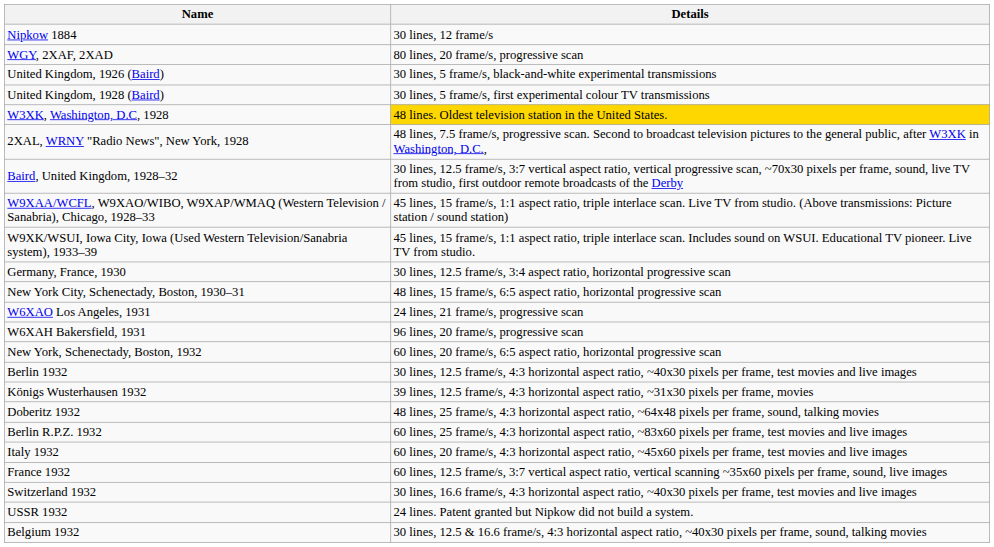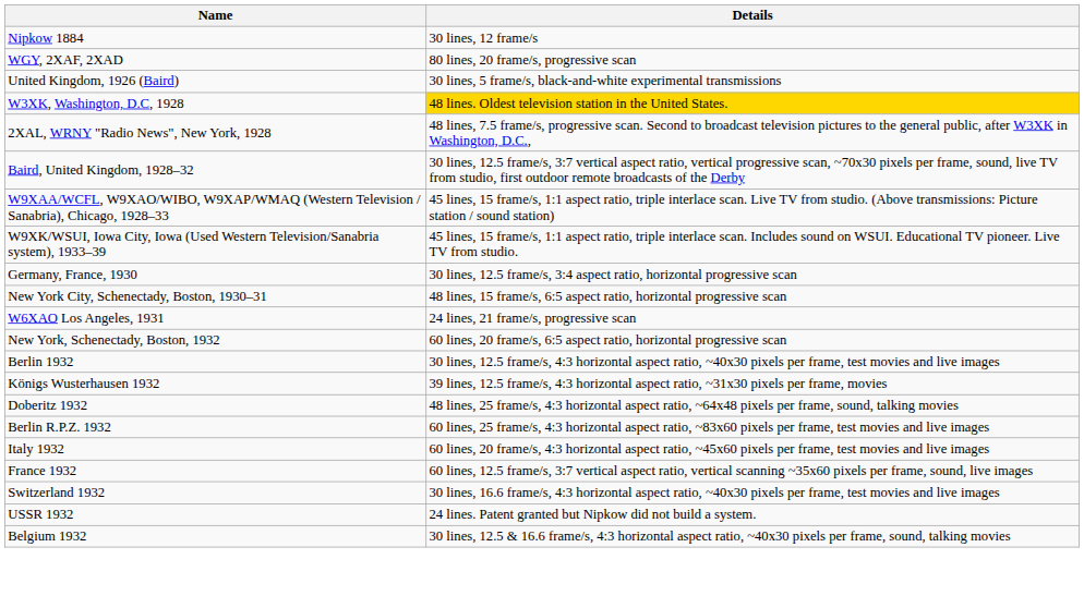 <table class="wikitable">
 <tr>
 <th>Name</th>
 <th>Details</th>
 </tr>
 <tr>
 <td><a href='#'>Nipkow</a> 1884</td>
 <td>30 lines, 12 frame/s</td>
 </tr>
 <tr>
 <td><a href='#'>WGY</a>, 2XAF, 2XAD</td>
 <td>80 lines, 20 frame/s, progressive scan</td>
 </tr>
 <tr>
 <td>United Kingdom, 1926 (<a href='#'>Baird</a>)</td>
 <td>30 lines, 5 frame/s, black-and-white experimental transmissions</td>
-</tr>
-<tr>
-<td>United Kingdom, 1928 (<a href='#'>Baird</a>)</td>
-<td>30 lines, 5 frame/s, first experimental colour TV transmissions</td>
 </tr>
 <tr>
 <td><a href='#'>W3XK</a>, <a href='#'>Washington, D.C</a>, 1928</td>
 <td style="background: gold;">48 lines. Oldest television station in the United States.</td>
 </tr>
 <tr>
 <td>2XAL, <a href='#'>WRNY</a> "Radio News", New York, 1928</td>
 <td>48 lines, 7.5 frame/s, progressive scan. Second to broadcast television pictures to the general public, after <a href='#'>W3XK</a> in <a href='#'>Washington, D.C.</a>,</td>
 </tr>
 <tr>
 <td><a href='#'>Baird</a>, United Kingdom, 1928–32</td>
 <td>30 lines, 12.5 frame/s, 3:7 vertical aspect ratio, vertical progressive scan, ~70x30 pixels per frame, sound, live TV from studio, first outdoor remote broadcasts of the <a href='#'>Derby</a></td>
 </tr>
 <tr>
 <td><a href='#'>W9XAA/WCFL</a>, W9XAO/WIBO, W9XAP/WMAQ (Western Television / Sanabria), Chicago, 1928–33</td>
 <td>45 lines, 15 frame/s, 1:1 aspect ratio, triple interlace scan. Live TV from studio. (Above transmissions: Picture station / sound station)</td>
 </tr>
 <tr>
 <td>W9XK/WSUI, Iowa City, Iowa (Used Western Television/Sanabria system), 1933–39</td>
 <td>45 lines, 15 frame/s, 1:1 aspect ratio, triple interlace scan. Includes sound on WSUI. Educational TV pioneer. Live TV from studio.</td>
 </tr>
 <tr>
 <td>Germany, France, 1930</td>
 <td>30 lines, 12.5 frame/s, 3:4 aspect ratio, horizontal progressive scan</td>
 </tr>
 <tr>
 <td>New York City, Schenectady, Boston, 1930–31</td>
 <td>48 lines, 15 frame/s, 6:5 aspect ratio, horizontal progressive scan</td>
 </tr>
 <tr>
 <td><a href='#'>W6XAO</a> Los Angeles, 1931</td>
 <td>24 lines, 21 frame/s, progressive scan</td>
-</tr>
-<tr>
-<td>W6XAH Bakersfield, 1931</td>
-<td>96 lines, 20 frame/s, progressive scan</td>
 </tr>
 <tr>
 <td>New York, Schenectady, Boston, 1932</td>
 <td>60 lines, 20 frame/s, 6:5 aspect ratio, horizontal progressive scan</td>
 </tr>
 <tr>
 <td>Berlin 1932</td>
 <td>30 lines, 12.5 frame/s, 4:3 horizontal aspect ratio, ~40x30 pixels per frame, test movies and live images</td>
 </tr>
 <tr>
 <td>Königs Wusterhausen 1932</td>
 <td>39 lines, 12.5 frame/s, 4:3 horizontal aspect ratio, ~31x30 pixels per frame, movies</td>
 </tr>
 <tr>
 <td>Doberitz 1932</td>
 <td>48 lines, 25 frame/s, 4:3 horizontal aspect ratio, ~64x48 pixels per frame, sound, talking movies</td>
 </tr>
 <tr>
 <td>Berlin R.P.Z. 1932</td>
 <td>60 lines, 25 frame/s, 4:3 horizontal aspect ratio, ~83x60 pixels per frame, test movies and live images</td>
 </tr>
 <tr>
 <td>Italy 1932</td>
 <td>60 lines, 20 frame/s, 4:3 horizontal aspect ratio, ~45x60 pixels per frame, test movies and live images</td>
 </tr>
 <tr>
 <td>France 1932</td>
 <td>60 lines, 12.5 frame/s, 3:7 vertical aspect ratio, vertical scanning ~35x60 pixels per frame, sound, live images</td>
 </tr>
 <tr>
 <td>Switzerland 1932</td>
 <td>30 lines, 16.6 frame/s, 4:3 horizontal aspect ratio, ~40x30 pixels per frame, test movies and live images</td>
 </tr>
 <tr>
 <td>USSR 1932</td>
 <td>24 lines. Patent granted but Nipkow did not build a system.</td>
 </tr>
 <tr>
 <td>Belgium 1932</td>
 <td>30 lines, 12.5 & 16.6 frame/s, 4:3 horizontal aspect ratio, ~40x30 pixels per frame, sound, talking movies</td>
 </tr>
 </table>
